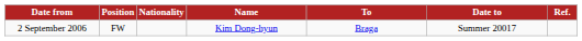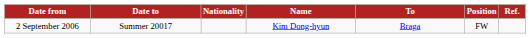 <table class="wikitable" style="text-align:center; font-size:90%; ">
 <tr>
 <th style="background:#B22222; color:white; width:150px;">Date from</th>
-<th style="background:#B22222; color:white; width:50px;">Position</th>
+<th style="background:#B22222; color:white; width:200px;">Date to</th>
 <th style="background:#B22222; color:white; width:50px;">Nationality</th>
 <th style="background:#B22222; color:white; width:200px;">Name</th>
 <th style="background:#B22222; color:white; width:200px;">To</th>
-<th style="background:#B22222; color:white; width:200px;">Date to</th>
+<th style="background:#B22222; color:white; width:50px;">Position</th>
 <th style="background:#B22222; color:white; width:40px;">Ref.</th>
 </tr>
 <tr>
 <td>2 September 2006</td>
-<td>FW</td>
+<td>Summer 20017</td>
 <td></td>
 <td><a href='#'>Kim Dong-hyun</a></td>
 <td><a href='#'>Braga</a></td>
-<td>Summer 20017</td>
+<td>FW</td>
 <td></td>
 </tr>
 </table>
